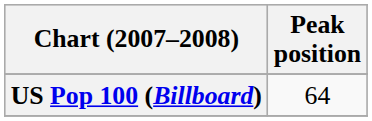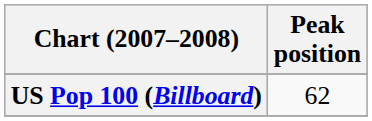 <table class="wikitable sortable plainrowheaders" style="text-align:center">
 <tr>
 <th scope="col">Chart (2007–2008)</th>
 <th scope="col">Peak<br>position</th>
 </tr>
 <tr>
 </tr>
 <tr>
 </tr>
 <tr>
 <th scope="row">US <a href='#'>Pop 100</a> (<a href='#'><em>Billboard</em></a>)</th>
-<td>64</td>
+<td>62</td>
 </tr>
 <tr>
 </tr>
 </table>
